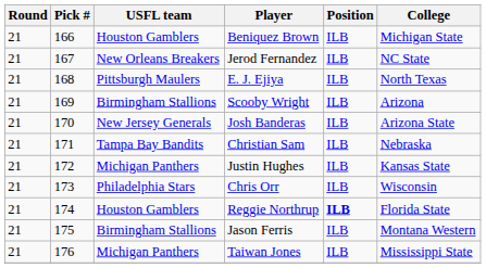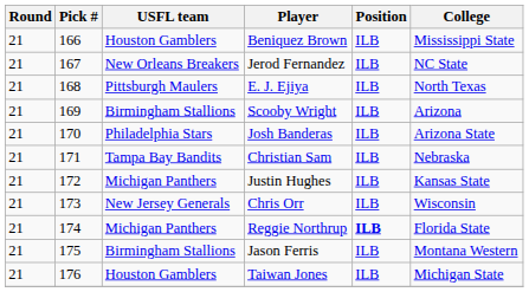 <table class="wikitable sortable sortable" style="width: 90%">
 <tr>
 <th>Round</th>
 <th>Pick #</th>
 <th>USFL team</th>
 <th>Player</th>
 <th>Position</th>
 <th>College</th>
 </tr>
 <tr>
 <td>21</td>
 <td>166</td>
 <td><a href='#'>Houston Gamblers</a></td>
 <td><a href='#'>Beniquez Brown</a></td>
 <td><a href='#'>ILB</a></td>
-<td><a href='#'>Michigan State</a></td>
+<td><a href='#'>Mississippi State</a></td>
 </tr>
 <tr>
 <td>21</td>
 <td>167</td>
 <td><a href='#'>New Orleans Breakers</a></td>
 <td>Jerod Fernandez</td>
 <td><a href='#'>ILB</a></td>
 <td><a href='#'>NC State</a></td>
 </tr>
 <tr>
 <td>21</td>
 <td>168</td>
 <td><a href='#'>Pittsburgh Maulers</a></td>
 <td><a href='#'>E. J. Ejiya</a></td>
 <td><a href='#'>ILB</a></td>
 <td><a href='#'>North Texas</a></td>
 </tr>
 <tr>
 <td>21</td>
 <td>169</td>
 <td><a href='#'>Birmingham Stallions</a></td>
 <td><a href='#'>Scooby Wright</a></td>
 <td><a href='#'>ILB</a></td>
 <td><a href='#'>Arizona</a></td>
 </tr>
 <tr>
 <td>21</td>
 <td>170</td>
-<td><a href='#'>New Jersey Generals</a></td>
+<td><a href='#'>Philadelphia Stars</a></td>
 <td><a href='#'>Josh Banderas</a></td>
 <td><a href='#'>ILB</a></td>
 <td><a href='#'>Arizona State</a></td>
 </tr>
 <tr>
 <td>21</td>
 <td>171</td>
 <td><a href='#'>Tampa Bay Bandits</a></td>
 <td><a href='#'>Christian Sam</a></td>
 <td><a href='#'>ILB</a></td>
 <td><a href='#'>Nebraska</a></td>
 </tr>
 <tr>
 <td>21</td>
 <td>172</td>
 <td><a href='#'>Michigan Panthers</a></td>
 <td>Justin Hughes</td>
 <td><a href='#'>ILB</a></td>
 <td><a href='#'>Kansas State</a></td>
 </tr>
 <tr>
 <td>21</td>
 <td>173</td>
-<td><a href='#'>Philadelphia Stars</a></td>
+<td><a href='#'>New Jersey Generals</a></td>
 <td><a href='#'>Chris Orr</a></td>
 <td><a href='#'>ILB</a></td>
 <td><a href='#'>Wisconsin</a></td>
 </tr>
 <tr>
 <td>21</td>
 <td>174</td>
-<td><a href='#'>Houston Gamblers</a></td>
+<td><a href='#'>Michigan Panthers</a></td>
 <td><a href='#'>Reggie Northrup</a></td>
 <td><strong><a href='#'>ILB</a></strong></td>
 <td><a href='#'>Florida State</a></td>
 </tr>
 <tr>
 <td>21</td>
 <td>175</td>
 <td><a href='#'>Birmingham Stallions</a></td>
 <td>Jason Ferris</td>
 <td><a href='#'>ILB</a></td>
 <td><a href='#'>Montana Western</a></td>
 </tr>
 <tr>
 <td>21</td>
 <td>176</td>
-<td><a href='#'>Michigan Panthers</a></td>
+<td><a href='#'>Houston Gamblers</a></td>
 <td><a href='#'>Taiwan Jones</a></td>
 <td><a href='#'>ILB</a></td>
-<td><a href='#'>Mississippi State</a></td>
+<td><a href='#'>Michigan State</a></td>
 </tr>
 <tr>
 </tr>
 </table>
